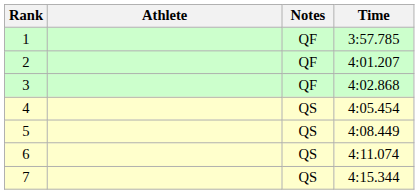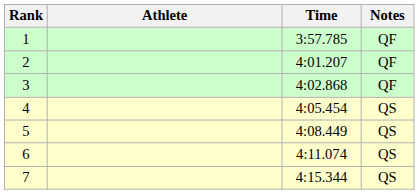 <table class=wikitable style="text-align:center">
 <tr>
 <th width=40>Rank</th>
 <th width=250>Athlete</th>
+<th width=80>Time</th>
 <th width=50>Notes</th>
-<th width=80>Time</th>
 </tr>
 <tr bgcolor="ccffcc">
 <td>1</td>
 <td align=left></td>
+<td>3:57.785</td>
 <td>QF</td>
-<td>3:57.785</td>
 </tr>
 <tr bgcolor="ccffcc">
 <td>2</td>
 <td align=left></td>
+<td>4:01.207</td>
 <td>QF</td>
-<td>4:01.207</td>
 </tr>
 <tr bgcolor="ccffcc">
 <td>3</td>
 <td align=left></td>
+<td>4:02.868</td>
 <td>QF</td>
-<td>4:02.868</td>
 </tr>
 <tr bgcolor="#ffffcc">
 <td>4</td>
 <td align=left></td>
+<td>4:05.454</td>
 <td>QS</td>
-<td>4:05.454</td>
 </tr>
 <tr bgcolor="#ffffcc">
 <td>5</td>
 <td align=left></td>
+<td>4:08.449</td>
 <td>QS</td>
-<td>4:08.449</td>
 </tr>
 <tr bgcolor="#ffffcc">
 <td>6</td>
 <td align=left></td>
+<td>4:11.074</td>
 <td>QS</td>
-<td>4:11.074</td>
 </tr>
 <tr bgcolor="#ffffcc">
 <td>7</td>
 <td align=left></td>
+<td>4:15.344</td>
 <td>QS</td>
-<td>4:15.344</td>
 </tr>
 </table>
